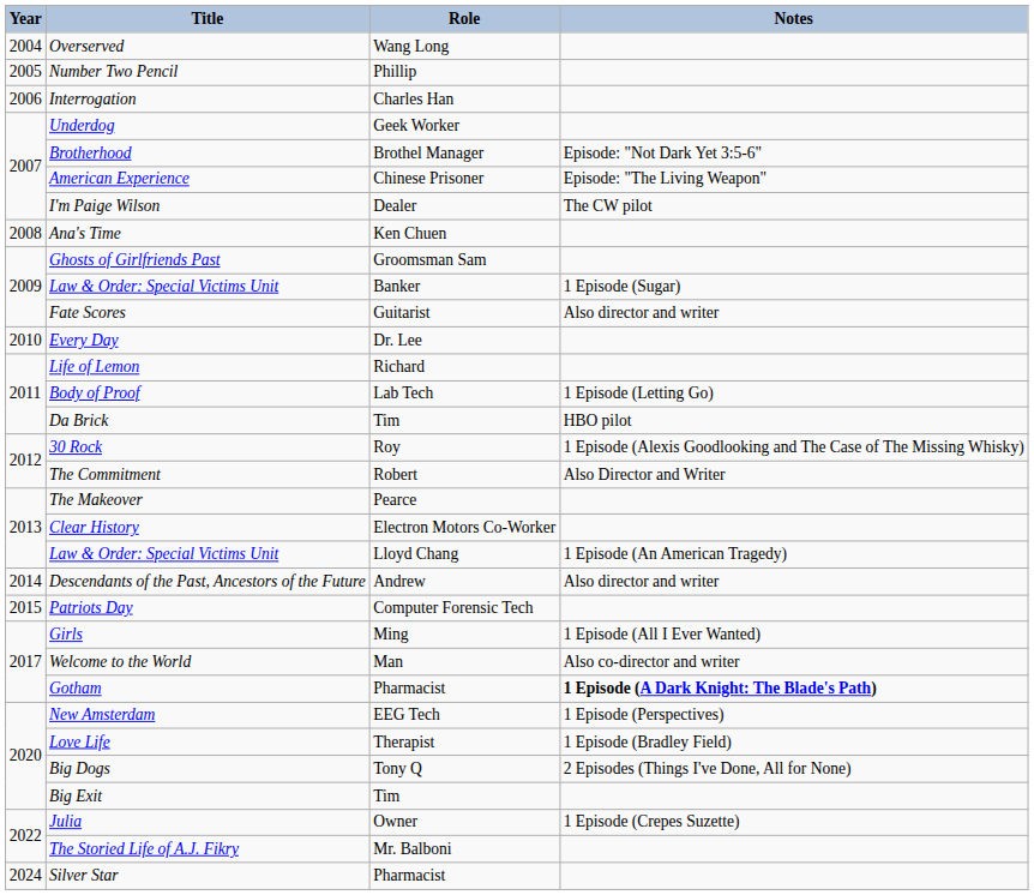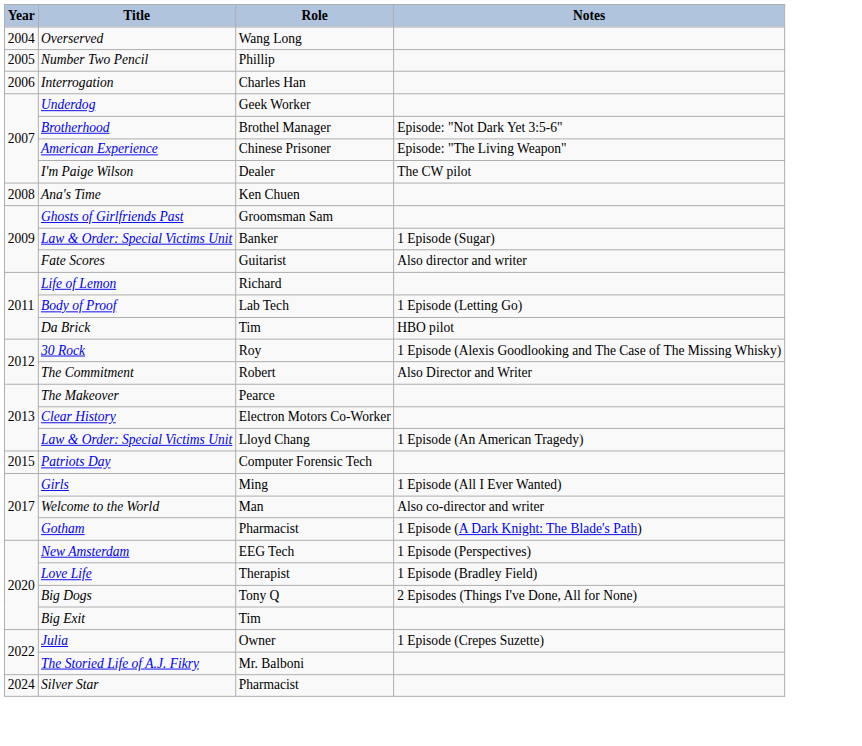 <table class="wikitable" style="font-size:90%;">
 <tr>
 <th style="background:#B0C4DE;">Year</th>
 <th style="background:#B0C4DE;">Title</th>
 <th style="background:#B0C4DE;">Role</th>
 <th style="background:#B0C4DE;">Notes</th>
 </tr>
 <tr>
 <td>2004</td>
 <td><em>Overserved</em></td>
 <td>Wang Long</td>
 <td></td>
 </tr>
 <tr>
 <td>2005</td>
 <td><em>Number Two Pencil</em></td>
 <td>Phillip</td>
 <td></td>
 </tr>
 <tr>
 <td>2006</td>
 <td><em>Interrogation</em></td>
 <td>Charles Han</td>
 <td></td>
 </tr>
 <tr>
 <td rowspan="4">2007</td>
 <td><em><a href='#'>Underdog</a></em></td>
 <td>Geek Worker</td>
 <td></td>
 </tr>
 <tr>
 <td><em><a href='#'>Brotherhood</a></em></td>
 <td>Brothel Manager</td>
 <td>Episode: "Not Dark Yet 3:5-6"</td>
 </tr>
 <tr>
 <td><em><a href='#'>American Experience</a></em></td>
 <td>Chinese Prisoner</td>
 <td>Episode: "The Living Weapon"</td>
 </tr>
 <tr>
 <td><em>I'm Paige Wilson</em></td>
 <td>Dealer</td>
 <td>The CW pilot</td>
 </tr>
 <tr>
 <td>2008</td>
 <td><em>Ana's Time</em></td>
 <td>Ken Chuen</td>
 <td></td>
 </tr>
 <tr>
 <td rowspan="3">2009</td>
 <td><em><a href='#'>Ghosts of Girlfriends Past</a></em></td>
 <td>Groomsman Sam</td>
 <td></td>
 </tr>
 <tr>
 <td><em><a href='#'>Law & Order: Special Victims Unit</a></em></td>
 <td>Banker</td>
 <td>1 Episode (Sugar)</td>
 </tr>
 <tr>
 <td><em>Fate Scores</em></td>
 <td>Guitarist</td>
 <td>Also director and writer</td>
 </tr>
 <tr>
-<td>2010</td>
-<td><em><a href='#'>Every Day</a></em></td>
-<td>Dr. Lee</td>
-<td></td>
-</tr>
-<tr>
 <td rowspan="3">2011</td>
 <td><em><a href='#'>Life of Lemon</a></em></td>
 <td>Richard</td>
 <td></td>
 </tr>
 <tr>
 <td><em><a href='#'>Body of Proof</a></em></td>
 <td>Lab Tech</td>
 <td>1 Episode (Letting Go)</td>
 </tr>
 <tr>
 <td><em>Da Brick</em></td>
 <td>Tim</td>
 <td>HBO pilot</td>
 </tr>
 <tr>
 <td rowspan="2">2012</td>
 <td><em><a href='#'>30 Rock</a></em></td>
 <td>Roy</td>
 <td>1 Episode (Alexis Goodlooking and The Case of The Missing Whisky)</td>
 </tr>
 <tr>
 <td><em>The Commitment</em></td>
 <td>Robert</td>
 <td>Also Director and Writer</td>
 </tr>
 <tr>
 <td rowspan="3">2013</td>
 <td><em>The Makeover</em></td>
 <td>Pearce</td>
 <td></td>
 </tr>
 <tr>
 <td><em><a href='#'>Clear History</a></em></td>
 <td>Electron Motors Co-Worker</td>
 <td></td>
 </tr>
 <tr>
 <td><em><a href='#'>Law & Order: Special Victims Unit</a></em></td>
 <td>Lloyd Chang</td>
 <td>1 Episode (An American Tragedy)</td>
 </tr>
 <tr>
-<td>2014</td>
-<td><em>Descendants of the Past, Ancestors of the Future</em></td>
-<td>Andrew</td>
-<td>Also director and writer</td>
-</tr>
-<tr>
 <td>2015</td>
 <td><em><a href='#'>Patriots Day</a></em></td>
 <td>Computer Forensic Tech</td>
 <td></td>
 </tr>
 <tr>
 <td rowspan="3">2017</td>
 <td><a href='#'><em>Girls</em></a></td>
 <td>Ming</td>
 <td>1 Episode (All I Ever Wanted)</td>
 </tr>
 <tr>
 <td><em>Welcome to the World</em></td>
 <td>Man</td>
 <td>Also co-director and writer</td>
 </tr>
 <tr>
 <td><em><a href='#'>Gotham</a></em></td>
 <td>Pharmacist</td>
-<td><strong>1 Episode (<a href='#'>A Dark Knight: The Blade's Path</a>)</strong></td>
+<td>1 Episode (<a href='#'>A Dark Knight: The Blade's Path</a>)</td>
 </tr>
 <tr>
 <td rowspan="4">2020</td>
 <td><em><a href='#'>New Amsterdam</a></em></td>
 <td>EEG Tech</td>
 <td>1 Episode (Perspectives)</td>
 </tr>
 <tr>
 <td><em><a href='#'>Love Life</a></em></td>
 <td>Therapist</td>
 <td>1 Episode (Bradley Field)</td>
 </tr>
 <tr>
 <td><em>Big Dogs</em></td>
 <td>Tony Q</td>
 <td>2 Episodes (Things I've Done, All for None)</td>
 </tr>
 <tr>
 <td><em>Big Exit</em></td>
 <td>Tim</td>
 <td></td>
 </tr>
 <tr>
 <td rowspan="2">2022</td>
 <td><em><a href='#'>Julia</a></em></td>
 <td>Owner</td>
 <td>1 Episode (Crepes Suzette)</td>
 </tr>
 <tr>
 <td><em><a href='#'>The Storied Life of A.J. Fikry</a></em></td>
 <td>Mr. Balboni</td>
 <td></td>
 </tr>
 <tr>
 <td>2024</td>
 <td><em>Silver Star</em></td>
 <td>Pharmacist</td>
 <td></td>
 </tr>
 </table>
